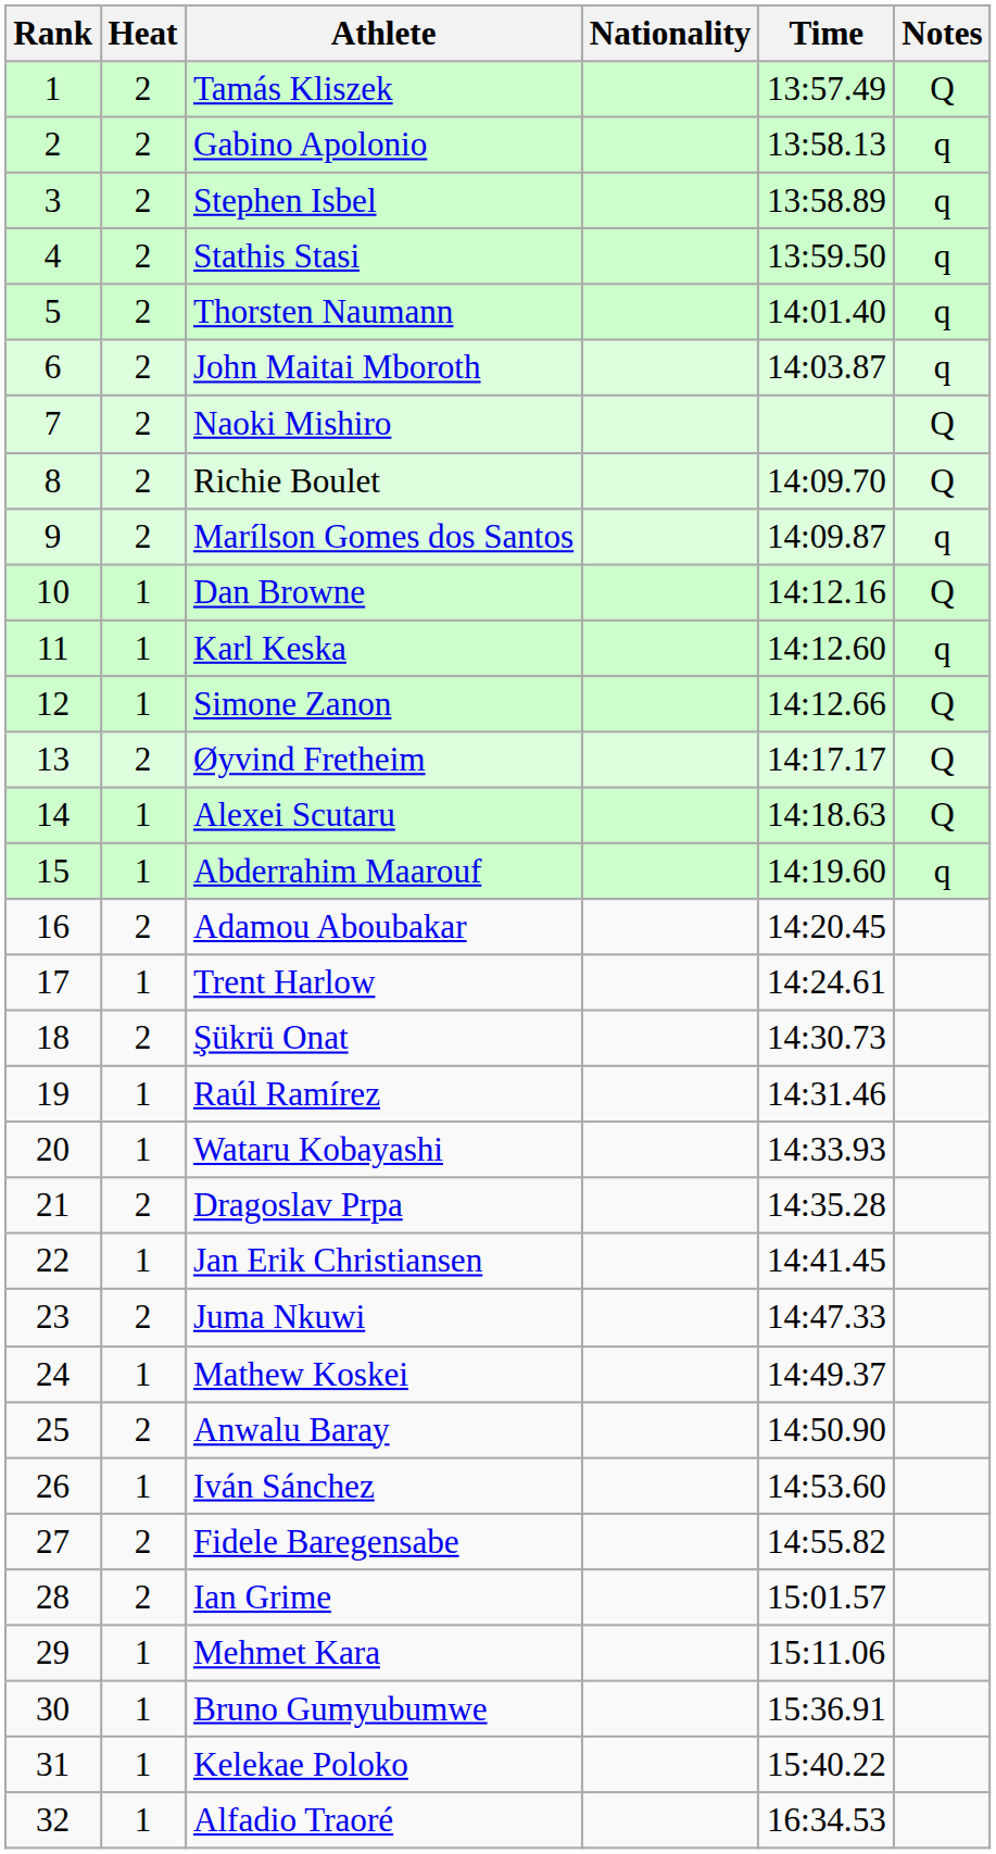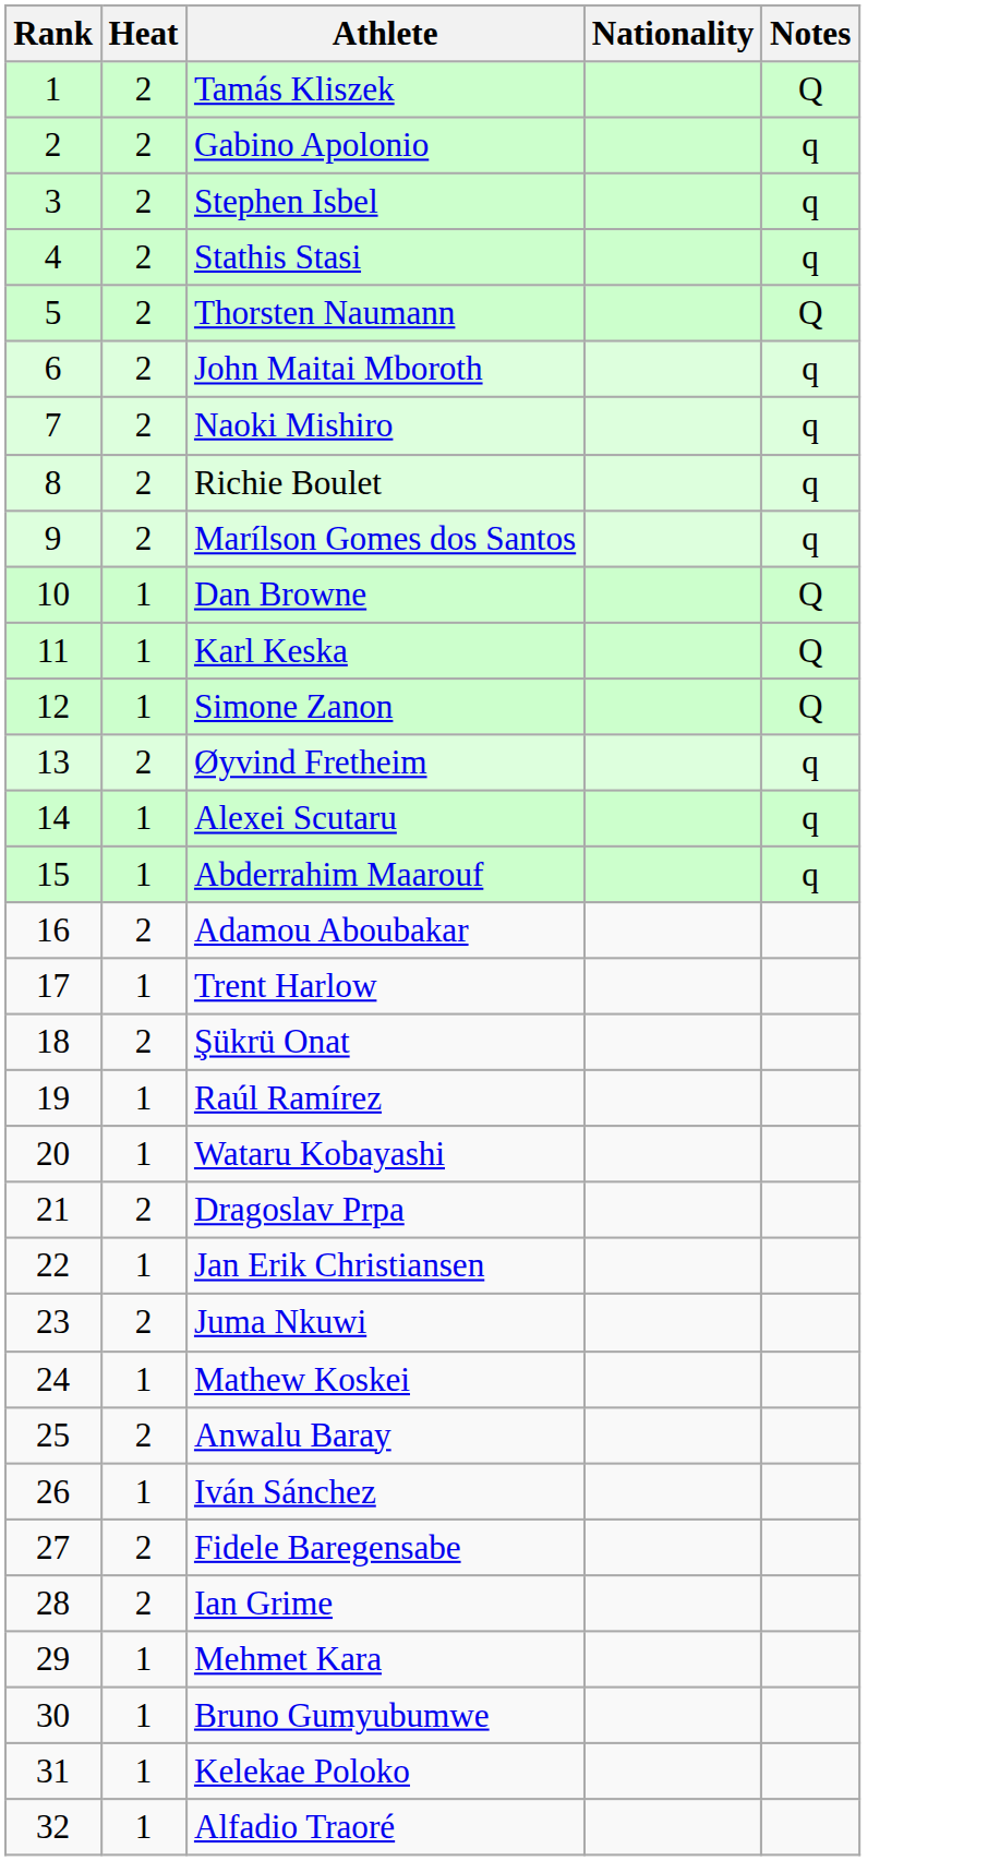 <table class="wikitable sortable" style="text-align:center;font-size:95%">
 <tr>
 <th>Rank</th>
 <th>Heat</th>
 <th>Athlete</th>
 <th>Nationality</th>
-<th>Time</th>
 <th>Notes</th>
 </tr>
 <tr bgcolor=ccffcc>
 <td>1</td>
 <td>2</td>
 <td align="left"><a href='#'>Tamás Kliszek</a></td>
 <td align=left></td>
-<td>13:57.49</td>
 <td>Q</td>
 </tr>
 <tr bgcolor=ccffcc>
 <td>2</td>
 <td>2</td>
 <td align="left"><a href='#'>Gabino Apolonio</a></td>
 <td align=left></td>
-<td>13:58.13</td>
 <td>q</td>
 </tr>
 <tr bgcolor=ccffcc>
 <td>3</td>
 <td>2</td>
 <td align="left"><a href='#'>Stephen Isbel</a></td>
 <td align=left></td>
-<td>13:58.89</td>
 <td>q</td>
 </tr>
 <tr bgcolor=ccffcc>
 <td>4</td>
 <td>2</td>
 <td align="left"><a href='#'>Stathis Stasi</a></td>
 <td align=left></td>
-<td>13:59.50</td>
 <td>q</td>
 </tr>
 <tr bgcolor=ccffcc>
 <td>5</td>
 <td>2</td>
 <td align="left"><a href='#'>Thorsten Naumann</a></td>
 <td align=left></td>
-<td>14:01.40</td>
-<td>q</td>
+<td>Q</td>
 </tr>
 <tr bgcolor=ddffdd>
 <td>6</td>
 <td>2</td>
 <td align="left"><a href='#'>John Maitai Mboroth</a></td>
 <td align=left></td>
-<td>14:03.87</td>
 <td>q</td>
 </tr>
 <tr bgcolor=ddffdd>
 <td>7</td>
 <td>2</td>
 <td align="left"><a href='#'>Naoki Mishiro</a></td>
 <td align=left></td>
-<td></td>
-<td>Q</td>
+<td>q</td>
 </tr>
 <tr bgcolor=ddffdd>
 <td>8</td>
 <td>2</td>
 <td align="left">Richie Boulet</td>
 <td align=left></td>
-<td>14:09.70</td>
-<td>Q</td>
+<td>q</td>
 </tr>
 <tr bgcolor=ddffdd>
 <td>9</td>
 <td>2</td>
 <td align="left"><a href='#'>Marílson Gomes dos Santos</a></td>
 <td align=left></td>
-<td>14:09.87</td>
 <td>q</td>
 </tr>
 <tr bgcolor=ccffcc>
 <td>10</td>
 <td>1</td>
 <td align="left"><a href='#'>Dan Browne</a></td>
 <td align=left></td>
-<td>14:12.16</td>
 <td>Q</td>
 </tr>
 <tr bgcolor=ccffcc>
 <td>11</td>
 <td>1</td>
 <td align="left"><a href='#'>Karl Keska</a></td>
 <td align=left></td>
-<td>14:12.60</td>
-<td>q</td>
+<td>Q</td>
 </tr>
 <tr bgcolor=ccffcc>
 <td>12</td>
 <td>1</td>
 <td align="left"><a href='#'>Simone Zanon</a></td>
 <td align=left></td>
-<td>14:12.66</td>
 <td>Q</td>
 </tr>
 <tr bgcolor=ddffdd>
 <td>13</td>
 <td>2</td>
 <td align="left"><a href='#'>Øyvind Fretheim</a></td>
 <td align=left></td>
-<td>14:17.17</td>
-<td>Q</td>
+<td>q</td>
 </tr>
 <tr bgcolor=ccffcc>
 <td>14</td>
 <td>1</td>
 <td align="left"><a href='#'>Alexei Scutaru</a></td>
 <td align=left></td>
-<td>14:18.63</td>
-<td>Q</td>
+<td>q</td>
 </tr>
 <tr bgcolor=ccffcc>
 <td>15</td>
 <td>1</td>
 <td align="left"><a href='#'>Abderrahim Maarouf</a></td>
 <td align=left></td>
-<td>14:19.60</td>
 <td>q</td>
 </tr>
 <tr>
 <td>16</td>
 <td>2</td>
 <td align="left"><a href='#'>Adamou Aboubakar</a></td>
 <td align=left></td>
-<td>14:20.45</td>
 <td></td>
 </tr>
 <tr>
 <td>17</td>
 <td>1</td>
 <td align="left"><a href='#'>Trent Harlow</a></td>
 <td align=left></td>
-<td>14:24.61</td>
 <td></td>
 </tr>
 <tr>
 <td>18</td>
 <td>2</td>
 <td align="left"><a href='#'>Şükrü Onat</a></td>
 <td align=left></td>
-<td>14:30.73</td>
 <td></td>
 </tr>
 <tr>
 <td>19</td>
 <td>1</td>
 <td align="left"><a href='#'>Raúl Ramírez</a></td>
 <td align=left></td>
-<td>14:31.46</td>
 <td></td>
 </tr>
 <tr>
 <td>20</td>
 <td>1</td>
 <td align="left"><a href='#'>Wataru Kobayashi</a></td>
 <td align=left></td>
-<td>14:33.93</td>
 <td></td>
 </tr>
 <tr>
 <td>21</td>
 <td>2</td>
 <td align="left"><a href='#'>Dragoslav Prpa</a></td>
 <td align=left></td>
-<td>14:35.28</td>
 <td></td>
 </tr>
 <tr>
 <td>22</td>
 <td>1</td>
 <td align="left"><a href='#'>Jan Erik Christiansen</a></td>
 <td align=left></td>
-<td>14:41.45</td>
 <td></td>
 </tr>
 <tr>
 <td>23</td>
 <td>2</td>
 <td align="left"><a href='#'>Juma Nkuwi</a></td>
 <td align=left></td>
-<td>14:47.33</td>
 <td></td>
 </tr>
 <tr>
 <td>24</td>
 <td>1</td>
 <td align="left"><a href='#'>Mathew Koskei</a></td>
 <td align=left></td>
-<td>14:49.37</td>
 <td></td>
 </tr>
 <tr>
 <td>25</td>
 <td>2</td>
 <td align="left"><a href='#'>Anwalu Baray</a></td>
 <td align=left></td>
-<td>14:50.90</td>
 <td></td>
 </tr>
 <tr>
 <td>26</td>
 <td>1</td>
 <td align="left"><a href='#'>Iván Sánchez</a></td>
 <td align=left></td>
-<td>14:53.60</td>
 <td></td>
 </tr>
 <tr>
 <td>27</td>
 <td>2</td>
 <td align="left"><a href='#'>Fidele Baregensabe</a></td>
 <td align=left></td>
-<td>14:55.82</td>
 <td></td>
 </tr>
 <tr>
 <td>28</td>
 <td>2</td>
 <td align="left"><a href='#'>Ian Grime</a></td>
 <td align=left></td>
-<td>15:01.57</td>
 <td></td>
 </tr>
 <tr>
 <td>29</td>
 <td>1</td>
 <td align="left"><a href='#'>Mehmet Kara</a></td>
 <td align=left></td>
-<td>15:11.06</td>
 <td></td>
 </tr>
 <tr>
 <td>30</td>
 <td>1</td>
 <td align="left"><a href='#'>Bruno Gumyubumwe</a></td>
 <td align=left></td>
-<td>15:36.91</td>
 <td></td>
 </tr>
 <tr>
 <td>31</td>
 <td>1</td>
 <td align="left"><a href='#'>Kelekae Poloko</a></td>
 <td align=left></td>
-<td>15:40.22</td>
 <td></td>
 </tr>
 <tr>
 <td>32</td>
 <td>1</td>
 <td align="left"><a href='#'>Alfadio Traoré</a></td>
 <td align=left></td>
-<td>16:34.53</td>
 <td></td>
 </tr>
 </table>
